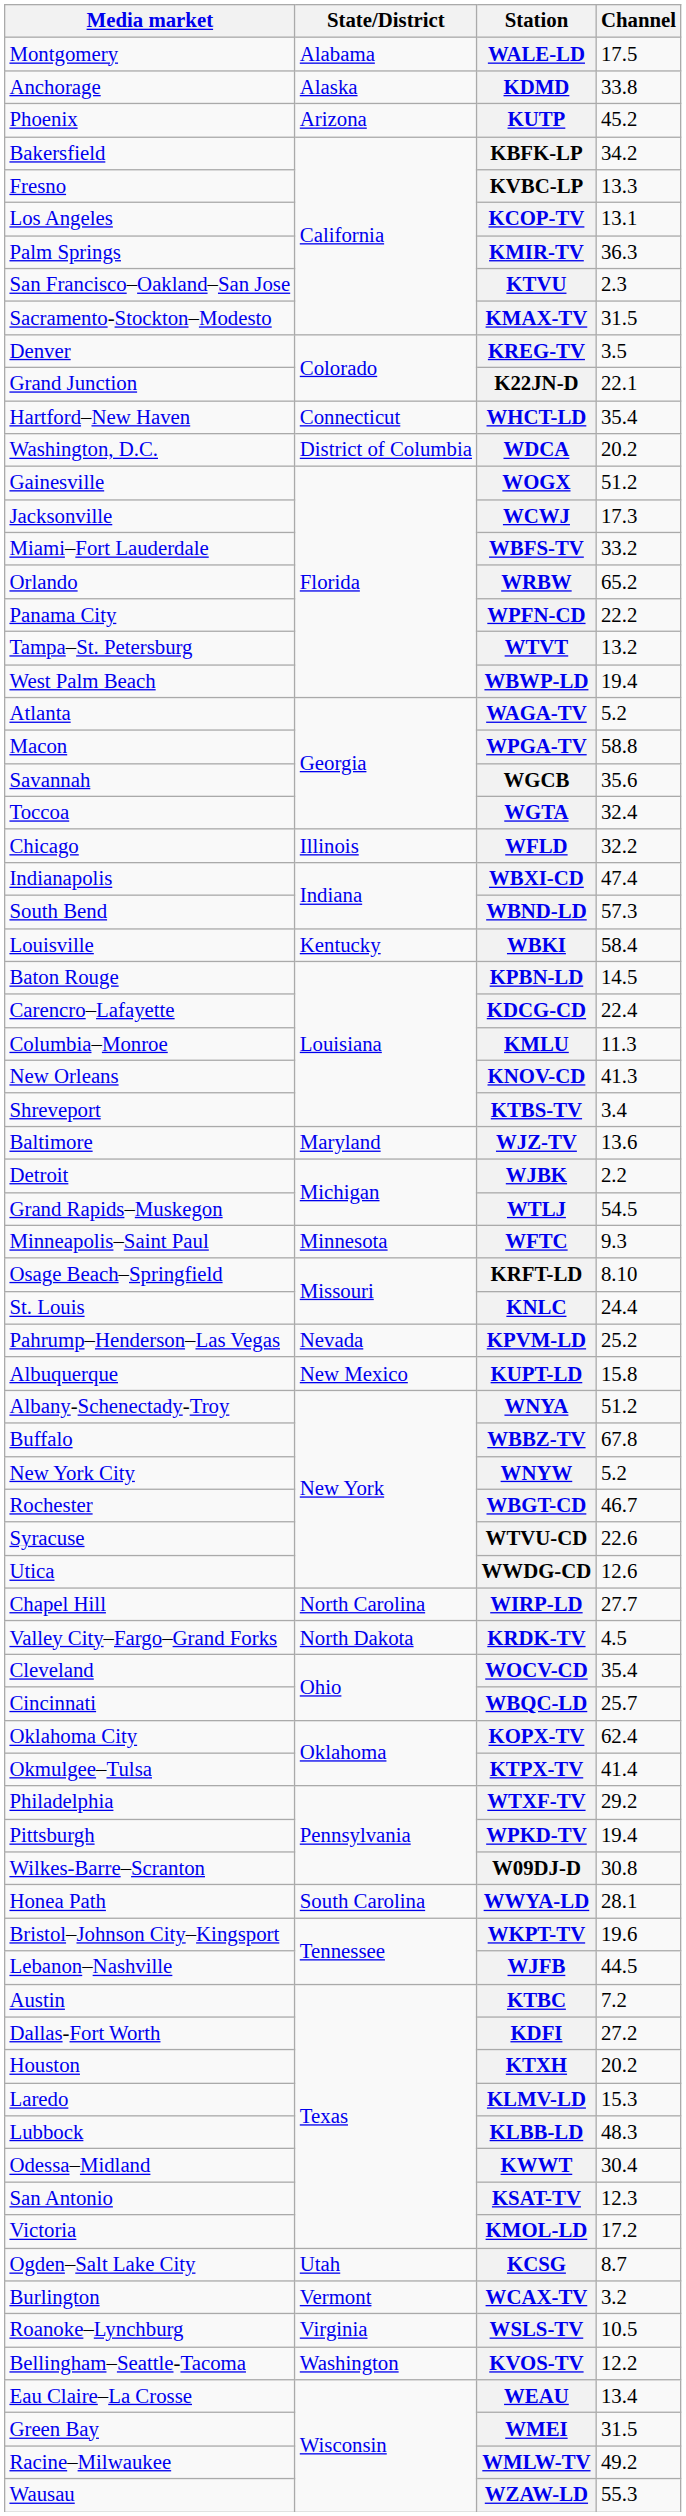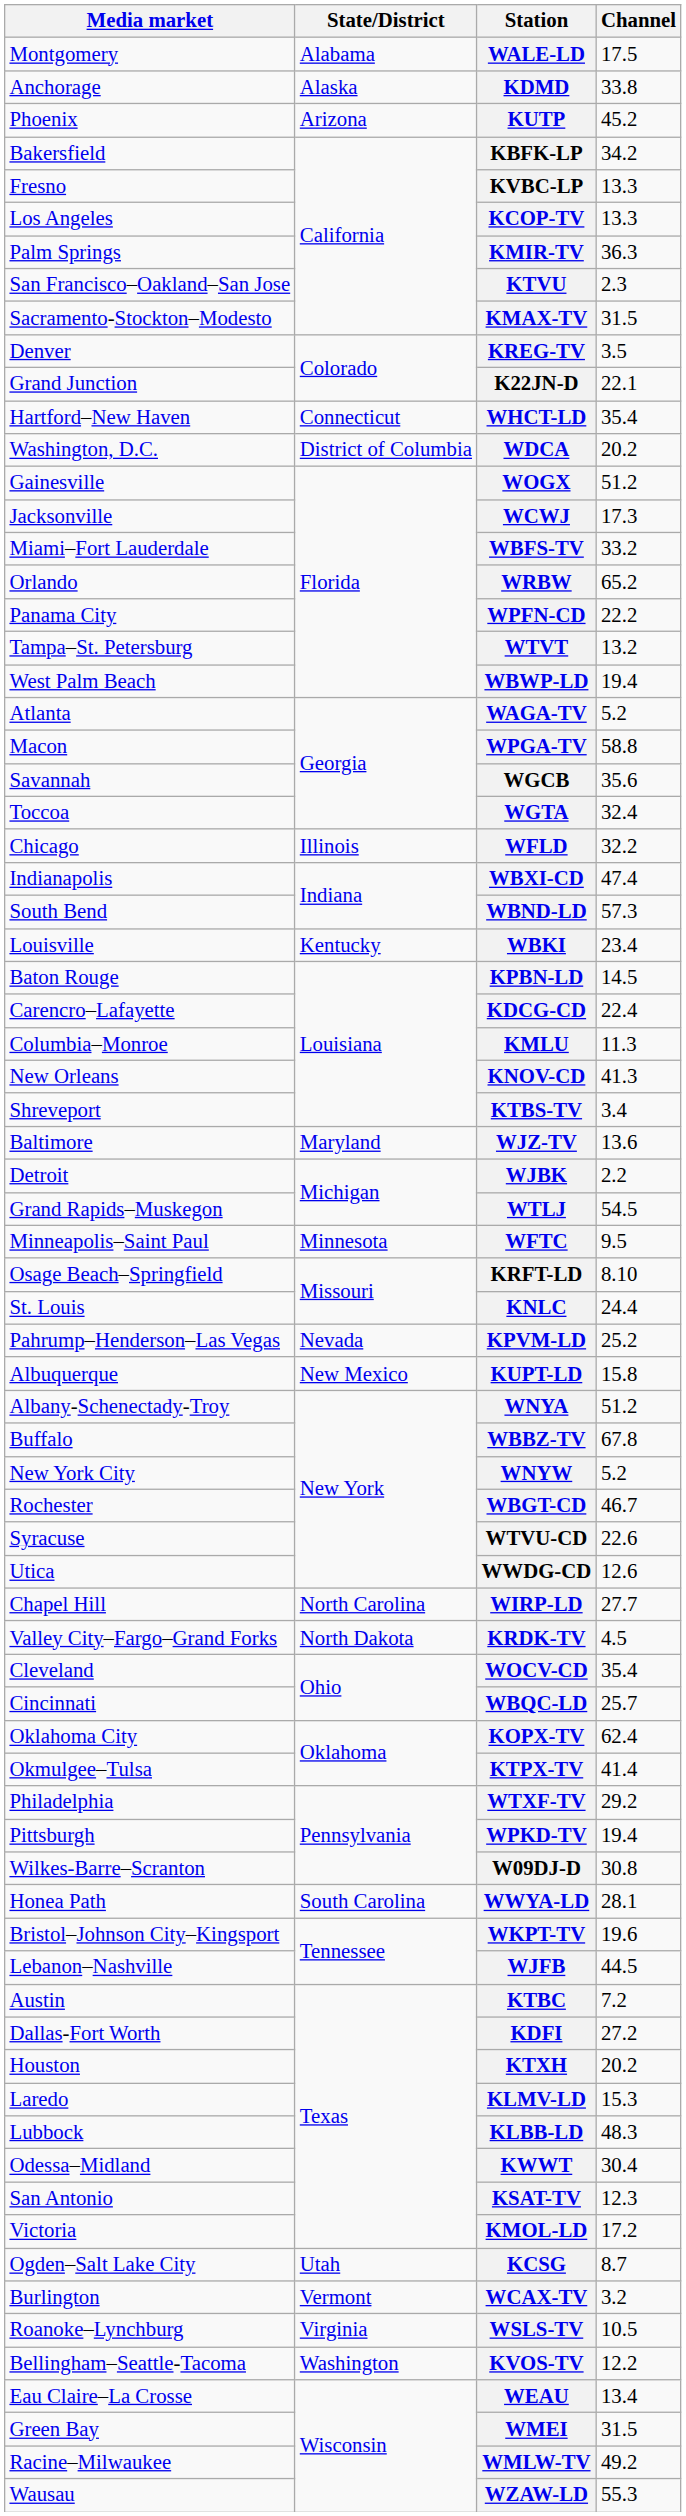 <table class="wikitable sortable">
 <tr>
 <th scope="col"><a href='#'>Media market</a></th>
 <th scope="col">State/District</th>
 <th scope="col">Station</th>
 <th scope="col">Channel</th>
 </tr>
 <tr>
 <td><a href='#'>Montgomery</a></td>
 <td><a href='#'>Alabama</a></td>
 <th scope="row"><a href='#'>WALE-LD</a></th>
 <td>17.5</td>
 </tr>
 <tr>
 <td><a href='#'>Anchorage</a></td>
 <td><a href='#'>Alaska</a></td>
 <th scope="row"><a href='#'>KDMD</a></th>
 <td>33.8</td>
 </tr>
 <tr>
 <td><a href='#'>Phoenix</a></td>
 <td><a href='#'>Arizona</a></td>
 <th scope="row"><a href='#'>KUTP</a></th>
 <td>45.2</td>
 </tr>
 <tr>
 <td><a href='#'>Bakersfield</a></td>
 <td rowspan="6"><a href='#'>California</a></td>
 <th scope="row">KBFK-LP</th>
 <td>34.2</td>
 </tr>
 <tr>
 <td><a href='#'>Fresno</a></td>
 <th scope="row">KVBC-LP</th>
 <td>13.3</td>
 </tr>
 <tr>
 <td><a href='#'>Los Angeles</a></td>
 <th scope="row"><a href='#'>KCOP-TV</a></th>
-<td>13.1</td>
+<td>13.3</td>
 </tr>
 <tr>
 <td><a href='#'>Palm Springs</a></td>
 <th scope="row"><a href='#'>KMIR-TV</a></th>
 <td>36.3</td>
 </tr>
 <tr>
 <td><a href='#'>San Francisco</a>–<a href='#'>Oakland</a>–<a href='#'>San Jose</a></td>
 <th scope="row"><a href='#'>KTVU</a></th>
 <td>2.3</td>
 </tr>
 <tr>
 <td><a href='#'>Sacramento</a>-<a href='#'>Stockton</a>–<a href='#'>Modesto</a></td>
 <th scope="row"><a href='#'>KMAX-TV</a></th>
 <td>31.5</td>
 </tr>
 <tr>
 <td><a href='#'>Denver</a></td>
 <td rowspan="2"><a href='#'>Colorado</a></td>
 <th scope="row"><a href='#'>KREG-TV</a></th>
 <td>3.5</td>
 </tr>
 <tr>
 <td><a href='#'>Grand Junction</a></td>
 <th scope="row">K22JN-D</th>
 <td>22.1</td>
 </tr>
 <tr>
 <td><a href='#'>Hartford</a>–<a href='#'>New Haven</a></td>
 <td><a href='#'>Connecticut</a></td>
 <th scope="row"><a href='#'>WHCT-LD</a></th>
 <td>35.4</td>
 </tr>
 <tr>
 <td><a href='#'>Washington, D.C.</a></td>
 <td><a href='#'>District of Columbia</a></td>
 <th scope="row"><a href='#'>WDCA</a></th>
 <td>20.2</td>
 </tr>
 <tr>
 <td><a href='#'>Gainesville</a></td>
 <td rowspan="7"><a href='#'>Florida</a></td>
 <th scope="row"><a href='#'>WOGX</a></th>
 <td>51.2</td>
 </tr>
 <tr>
 <td><a href='#'>Jacksonville</a></td>
 <th scope="row"><a href='#'>WCWJ</a></th>
 <td>17.3</td>
 </tr>
 <tr>
 <td><a href='#'>Miami</a>–<a href='#'>Fort Lauderdale</a></td>
 <th scope="row"><a href='#'>WBFS-TV</a></th>
 <td>33.2</td>
 </tr>
 <tr>
 <td><a href='#'>Orlando</a></td>
 <th scope="row"><a href='#'>WRBW</a></th>
 <td>65.2</td>
 </tr>
 <tr>
 <td><a href='#'>Panama City</a></td>
 <th scope="row"><a href='#'>WPFN-CD</a></th>
 <td>22.2</td>
 </tr>
 <tr>
 <td><a href='#'>Tampa</a>–<a href='#'>St. Petersburg</a></td>
 <th scope="row"><a href='#'>WTVT</a></th>
 <td>13.2</td>
 </tr>
 <tr>
 <td><a href='#'>West Palm Beach</a></td>
 <th scope="row"><a href='#'>WBWP-LD</a></th>
 <td>19.4</td>
 </tr>
 <tr>
 <td><a href='#'>Atlanta</a></td>
 <td rowspan="4"><a href='#'>Georgia</a></td>
 <th scope="row"><a href='#'>WAGA-TV</a></th>
 <td>5.2</td>
 </tr>
 <tr>
 <td><a href='#'>Macon</a></td>
 <th scope="row"><a href='#'>WPGA-TV</a></th>
 <td>58.8</td>
 </tr>
 <tr>
 <td><a href='#'>Savannah</a></td>
 <th scope="row">WGCB</th>
 <td>35.6</td>
 </tr>
 <tr>
 <td><a href='#'>Toccoa</a></td>
 <th scope="row"><a href='#'>WGTA</a></th>
 <td>32.4</td>
 </tr>
 <tr>
 <td><a href='#'>Chicago</a></td>
 <td><a href='#'>Illinois</a></td>
 <th scope="row"><a href='#'>WFLD</a></th>
 <td>32.2</td>
 </tr>
 <tr>
 <td><a href='#'>Indianapolis</a></td>
 <td rowspan="2"><a href='#'>Indiana</a></td>
 <th scope="row"><a href='#'>WBXI-CD</a></th>
 <td>47.4</td>
 </tr>
 <tr>
 <td><a href='#'>South Bend</a></td>
 <th scope="row"><a href='#'>WBND-LD</a></th>
 <td>57.3</td>
 </tr>
 <tr>
 <td><a href='#'>Louisville</a></td>
 <td><a href='#'>Kentucky</a></td>
 <th scope="row"><a href='#'>WBKI</a></th>
-<td>58.4</td>
+<td>23.4</td>
 </tr>
 <tr>
 <td><a href='#'>Baton Rouge</a></td>
 <td rowspan="5"><a href='#'>Louisiana</a></td>
 <th scope="row"><a href='#'>KPBN-LD</a></th>
 <td>14.5</td>
 </tr>
 <tr>
 <td><a href='#'>Carencro</a>–<a href='#'>Lafayette</a></td>
 <th scope="row"><a href='#'>KDCG-CD</a></th>
 <td>22.4</td>
 </tr>
 <tr>
 <td><a href='#'>Columbia</a>–<a href='#'>Monroe</a></td>
 <th scope="row"><a href='#'>KMLU</a></th>
 <td>11.3</td>
 </tr>
 <tr>
 <td><a href='#'>New Orleans</a></td>
 <th scope="row"><a href='#'>KNOV-CD</a></th>
 <td>41.3</td>
 </tr>
 <tr>
 <td><a href='#'>Shreveport</a></td>
 <th scope="row"><a href='#'>KTBS-TV</a></th>
 <td>3.4</td>
 </tr>
 <tr>
 <td><a href='#'>Baltimore</a></td>
 <td><a href='#'>Maryland</a></td>
 <th scope="row"><a href='#'>WJZ-TV</a></th>
 <td>13.6</td>
 </tr>
 <tr>
 <td><a href='#'>Detroit</a></td>
 <td rowspan="2"><a href='#'>Michigan</a></td>
 <th scope="row"><a href='#'>WJBK</a></th>
 <td>2.2</td>
 </tr>
 <tr>
 <td><a href='#'>Grand Rapids</a>–<a href='#'>Muskegon</a></td>
 <th scope="row"><a href='#'>WTLJ</a></th>
 <td>54.5</td>
 </tr>
 <tr>
 <td><a href='#'>Minneapolis</a>–<a href='#'>Saint Paul</a></td>
 <td><a href='#'>Minnesota</a></td>
 <th scope="row"><a href='#'>WFTC</a></th>
-<td>9.3</td>
+<td>9.5</td>
 </tr>
 <tr>
 <td><a href='#'>Osage Beach</a>–<a href='#'>Springfield</a></td>
 <td rowspan="2"><a href='#'>Missouri</a></td>
 <th scope="row">KRFT-LD</th>
 <td>8.10</td>
 </tr>
 <tr>
 <td><a href='#'>St. Louis</a></td>
 <th scope="row"><a href='#'>KNLC</a></th>
 <td>24.4</td>
 </tr>
 <tr>
 <td><a href='#'>Pahrump</a>–<a href='#'>Henderson</a>–<a href='#'>Las Vegas</a></td>
 <td><a href='#'>Nevada</a></td>
 <th scope="row"><a href='#'>KPVM-LD</a></th>
 <td>25.2</td>
 </tr>
 <tr>
 <td><a href='#'>Albuquerque</a></td>
 <td><a href='#'>New Mexico</a></td>
 <th scope="row"><a href='#'>KUPT-LD</a></th>
 <td>15.8</td>
 </tr>
 <tr>
 <td><a href='#'>Albany</a>-<a href='#'>Schenectady</a>-<a href='#'>Troy</a></td>
 <td rowspan="6"><a href='#'>New York</a></td>
 <th scope="row"><a href='#'>WNYA</a></th>
 <td>51.2</td>
 </tr>
 <tr>
 <td><a href='#'>Buffalo</a></td>
 <th scope="row"><a href='#'>WBBZ-TV</a></th>
 <td>67.8</td>
 </tr>
 <tr>
 <td><a href='#'>New York City</a></td>
 <th scope="row"><a href='#'>WNYW</a></th>
 <td>5.2</td>
 </tr>
 <tr>
 <td><a href='#'>Rochester</a></td>
 <th scope="row"><a href='#'>WBGT-CD</a></th>
 <td>46.7</td>
 </tr>
 <tr>
 <td><a href='#'>Syracuse</a></td>
 <th scope="row">WTVU-CD</th>
 <td>22.6</td>
 </tr>
 <tr>
 <td><a href='#'>Utica</a></td>
 <th scope="row">WWDG-CD</th>
 <td>12.6</td>
 </tr>
 <tr>
 <td><a href='#'>Chapel Hill</a></td>
 <td><a href='#'>North Carolina</a></td>
 <th scope="row"><a href='#'>WIRP-LD</a></th>
 <td>27.7</td>
 </tr>
 <tr>
 <td><a href='#'>Valley City</a>–<a href='#'>Fargo</a>–<a href='#'>Grand Forks</a></td>
 <td><a href='#'>North Dakota</a></td>
 <th scope="row"><a href='#'>KRDK-TV</a></th>
 <td>4.5</td>
 </tr>
 <tr>
 <td><a href='#'>Cleveland</a></td>
 <td rowspan="2"><a href='#'>Ohio</a></td>
 <th scope="row"><a href='#'>WOCV-CD</a></th>
 <td>35.4</td>
 </tr>
 <tr>
 <td><a href='#'>Cincinnati</a></td>
 <th scope="row"><a href='#'>WBQC-LD</a></th>
 <td>25.7</td>
 </tr>
 <tr>
 <td><a href='#'>Oklahoma City</a></td>
 <td rowspan="2"><a href='#'>Oklahoma</a></td>
 <th scope="row"><a href='#'>KOPX-TV</a></th>
 <td>62.4</td>
 </tr>
 <tr>
 <td><a href='#'>Okmulgee</a>–<a href='#'>Tulsa</a></td>
 <th scope="row"><a href='#'>KTPX-TV</a></th>
 <td>41.4</td>
 </tr>
 <tr>
 <td><a href='#'>Philadelphia</a></td>
 <td rowspan="3"><a href='#'>Pennsylvania</a></td>
 <th scope="row"><a href='#'>WTXF-TV</a></th>
 <td>29.2</td>
 </tr>
 <tr>
 <td><a href='#'>Pittsburgh</a></td>
 <th scope="row"><a href='#'>WPKD-TV</a></th>
 <td>19.4</td>
 </tr>
 <tr>
 <td><a href='#'>Wilkes-Barre</a>–<a href='#'>Scranton</a></td>
 <th scope="row">W09DJ-D</th>
 <td>30.8</td>
 </tr>
 <tr>
 <td><a href='#'>Honea Path</a></td>
 <td><a href='#'>South Carolina</a></td>
 <th scope="row"><a href='#'>WWYA-LD</a></th>
 <td>28.1</td>
 </tr>
 <tr>
 <td><a href='#'>Bristol</a>–<a href='#'>Johnson City</a>–<a href='#'>Kingsport</a></td>
 <td rowspan="2"><a href='#'>Tennessee</a></td>
 <th scope="row"><a href='#'>WKPT-TV</a></th>
 <td>19.6</td>
 </tr>
 <tr>
 <td><a href='#'>Lebanon</a>–<a href='#'>Nashville</a></td>
 <th scope="row"><a href='#'>WJFB</a></th>
 <td>44.5</td>
 </tr>
 <tr>
 <td><a href='#'>Austin</a></td>
 <td rowspan="8"><a href='#'>Texas</a></td>
 <th scope="row"><a href='#'>KTBC</a></th>
 <td>7.2</td>
 </tr>
 <tr>
 <td><a href='#'>Dallas</a>-<a href='#'>Fort Worth</a></td>
 <th scope="row"><a href='#'>KDFI</a></th>
 <td>27.2</td>
 </tr>
 <tr>
 <td><a href='#'>Houston</a></td>
 <th scope="row"><a href='#'>KTXH</a></th>
 <td>20.2</td>
 </tr>
 <tr>
 <td><a href='#'>Laredo</a></td>
 <th scope="row"><a href='#'>KLMV-LD</a></th>
 <td>15.3</td>
 </tr>
 <tr>
 <td><a href='#'>Lubbock</a></td>
 <th scope="row"><a href='#'>KLBB-LD</a></th>
 <td>48.3</td>
 </tr>
 <tr>
 <td><a href='#'>Odessa</a>–<a href='#'>Midland</a></td>
 <th scope="row"><a href='#'>KWWT</a></th>
 <td>30.4</td>
 </tr>
 <tr>
 <td><a href='#'>San Antonio</a></td>
 <th scope="row"><a href='#'>KSAT-TV</a></th>
 <td>12.3</td>
 </tr>
 <tr>
 <td><a href='#'>Victoria</a></td>
 <th scope="row"><a href='#'>KMOL-LD</a></th>
 <td>17.2</td>
 </tr>
 <tr>
 <td><a href='#'>Ogden</a>–<a href='#'>Salt Lake City</a></td>
 <td><a href='#'>Utah</a></td>
 <th scope="row"><a href='#'>KCSG</a></th>
 <td>8.7</td>
 </tr>
 <tr>
 <td><a href='#'>Burlington</a></td>
 <td><a href='#'>Vermont</a></td>
 <th scope="row"><a href='#'>WCAX-TV</a></th>
 <td>3.2</td>
 </tr>
 <tr>
 <td><a href='#'>Roanoke</a>–<a href='#'>Lynchburg</a></td>
 <td><a href='#'>Virginia</a></td>
 <th scope="row"><a href='#'>WSLS-TV</a></th>
 <td>10.5</td>
 </tr>
 <tr>
 <td><a href='#'>Bellingham</a>–<a href='#'>Seattle</a>-<a href='#'>Tacoma</a></td>
 <td><a href='#'>Washington</a></td>
 <th scope="row"><a href='#'>KVOS-TV</a></th>
 <td>12.2</td>
 </tr>
 <tr>
 <td><a href='#'>Eau Claire</a>–<a href='#'>La Crosse</a></td>
 <td rowspan="4"><a href='#'>Wisconsin</a></td>
 <th scope="row"><a href='#'>WEAU</a></th>
 <td>13.4</td>
 </tr>
 <tr>
 <td><a href='#'>Green Bay</a></td>
 <th scope="row"><a href='#'>WMEI</a></th>
 <td>31.5</td>
 </tr>
 <tr>
 <td><a href='#'>Racine</a>–<a href='#'>Milwaukee</a></td>
 <th scope="row"><a href='#'>WMLW-TV</a></th>
 <td>49.2</td>
 </tr>
 <tr>
 <td><a href='#'>Wausau</a></td>
 <th scope="row"><a href='#'>WZAW-LD</a></th>
 <td>55.3</td>
 </tr>
 </table>
